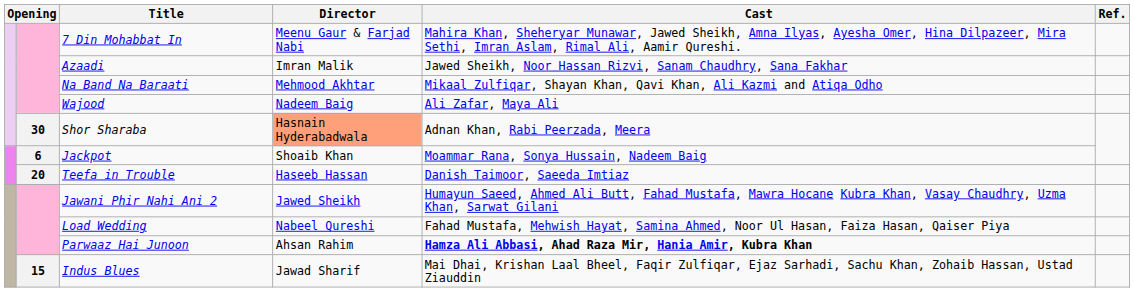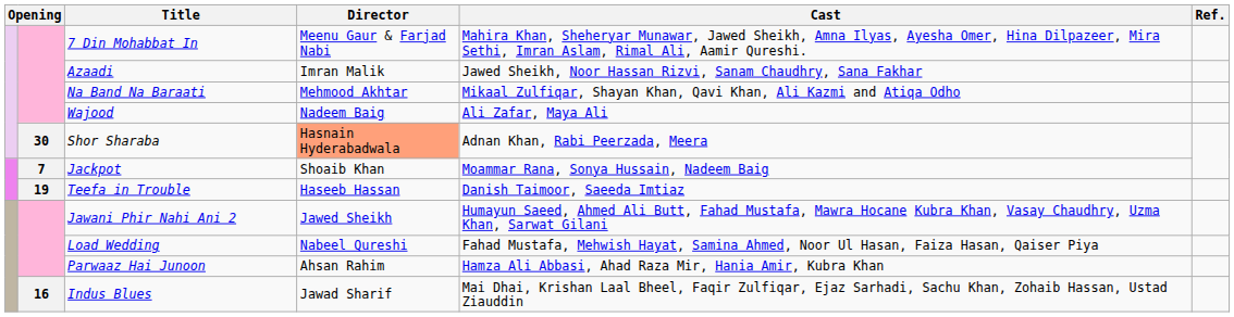 <table class="wikitable">
 <tr>
 <th colspan="2">Opening</th>
 <th style="width:19%">Title</th>
 <th>Director</th>
 <th>Cast</th>
 <th>Ref.</th>
 </tr>
 <tr>
 <th rowspan="5" style="background:#ECCEF2;text-align:center"><strong></strong></th>
 <th rowspan="4" style="text-align:center;background:#ffb5da"></th>
 <td><em><a href='#'>7 Din Mohabbat In</a></em></td>
 <td><a href='#'>Meenu Gaur</a> & <a href='#'>Farjad Nabi</a></td>
 <td><a href='#'>Mahira Khan</a>, <a href='#'>Sheheryar Munawar</a>, Jawed Sheikh, <a href='#'>Amna Ilyas</a>, <a href='#'>Ayesha Omer</a>, <a href='#'>Hina Dilpazeer</a>, <a href='#'>Mira Sethi</a>, <a href='#'>Imran Aslam</a>, <a href='#'>Rimal Ali</a>, Aamir Qureshi.</td>
 <td></td>
 </tr>
 <tr>
 <td><em><a href='#'>Azaadi</a></em></td>
 <td>Imran Malik</td>
 <td>Jawed Sheikh, <a href='#'>Noor Hassan Rizvi</a>, <a href='#'>Sanam Chaudhry</a>, <a href='#'>Sana Fakhar</a></td>
 <td></td>
 </tr>
 <tr>
 <td><em><a href='#'>Na Band Na Baraati</a></em></td>
 <td><a href='#'>Mehmood Akhtar</a></td>
 <td><a href='#'>Mikaal Zulfiqar</a>, Shayan Khan, Qavi Khan, <a href='#'>Ali Kazmi</a> and <a href='#'>Atiqa Odho</a></td>
 <td></td>
 </tr>
 <tr>
 <td><em><a href='#'>Wajood</a></em></td>
 <td><a href='#'>Nadeem Baig</a></td>
 <td><a href='#'>Ali Zafar</a>, <a href='#'>Maya Ali</a></td>
 <td></td>
 </tr>
 <tr>
 <th>30</th>
 <td><em>Shor Sharaba</em></td>
 <td style="background: lightsalmon;">Hasnain Hyderabadwala</td>
 <td>Adnan Khan, <a href='#'>Rabi Peerzada</a>, <a href='#'>Meera</a></td>
 <td rowspan="2"><br></td>
 </tr>
 <tr>
 <th rowspan="2" style="text-align:center;background:violet"><strong></strong></th>
-<th>6</th>
+<th>7</th>
 <td><em><a href='#'>Jackpot</a></em></td>
 <td>Shoaib Khan</td>
 <td><a href='#'>Moammar Rana</a>, <a href='#'>Sonya Hussain</a>, <a href='#'>Nadeem Baig</a></td>
 </tr>
 <tr>
-<th>20</th>
+<th>19</th>
 <td><em><a href='#'>Teefa in Trouble</a></em></td>
 <td><a href='#'>Haseeb Hassan</a></td>
 <td><a href='#'>Danish Taimoor</a>, <a href='#'>Saeeda Imtiaz</a></td>
 <td></td>
 </tr>
 <tr>
 <th rowspan="4" style="text-align:center;background:#BFB6A3"><strong></strong></th>
 <th rowspan="3" style="text-align:center;background:#ffb5da"></th>
 <td><em><a href='#'>Jawani Phir Nahi Ani 2</a></em></td>
 <td><a href='#'>Jawed Sheikh</a></td>
 <td><a href='#'>Humayun Saeed</a>, <a href='#'>Ahmed Ali Butt</a>, <a href='#'>Fahad Mustafa</a>, <a href='#'>Mawra Hocane</a> <a href='#'>Kubra Khan</a>, <a href='#'>Vasay Chaudhry</a>, <a href='#'>Uzma Khan</a>, <a href='#'>Sarwat Gilani</a></td>
 <td></td>
 </tr>
 <tr>
 <td><em><a href='#'>Load Wedding</a></em></td>
 <td><a href='#'>Nabeel Qureshi</a></td>
 <td>Fahad Mustafa, <a href='#'>Mehwish Hayat</a>, <a href='#'>Samina Ahmed</a>, Noor Ul Hasan, Faiza Hasan, Qaiser Piya</td>
 <td></td>
 </tr>
 <tr>
 <td><em><a href='#'>Parwaaz Hai Junoon</a></em></td>
 <td>Ahsan Rahim</td>
-<td><strong><a href='#'>Hamza Ali Abbasi</a>, Ahad Raza Mir, <a href='#'>Hania Amir</a>, Kubra Khan</strong></td>
+<td><a href='#'>Hamza Ali Abbasi</a>, Ahad Raza Mir, <a href='#'>Hania Amir</a>, Kubra Khan</td>
 <td></td>
 </tr>
 <tr>
-<th>15</th>
+<th>16</th>
 <td><em><a href='#'>Indus Blues</a></em></td>
 <td>Jawad Sharif</td>
 <td>Mai Dhai, Krishan Laal Bheel, Faqir Zulfiqar, Ejaz Sarhadi, Sachu Khan, Zohaib Hassan, Ustad Ziauddin</td>
 <td></td>
 </tr>
 </table>
